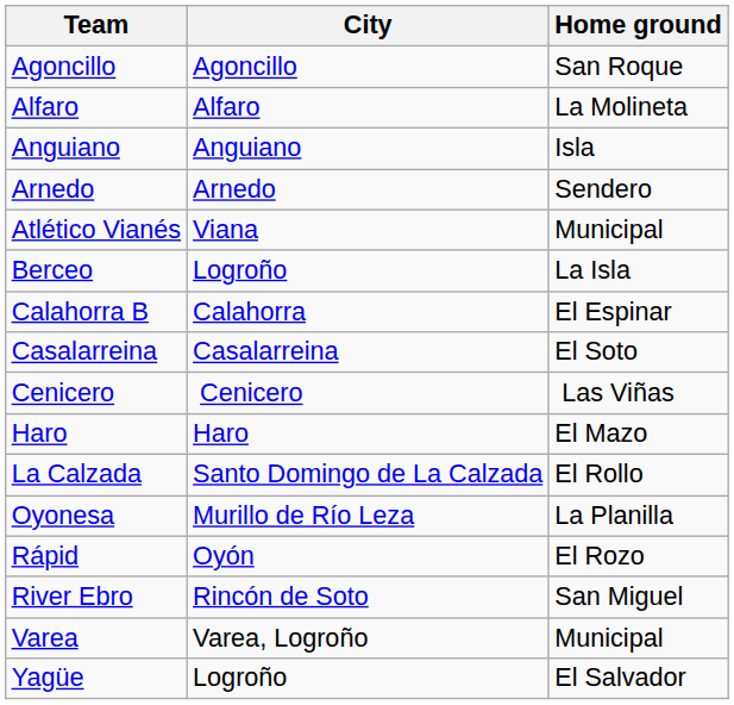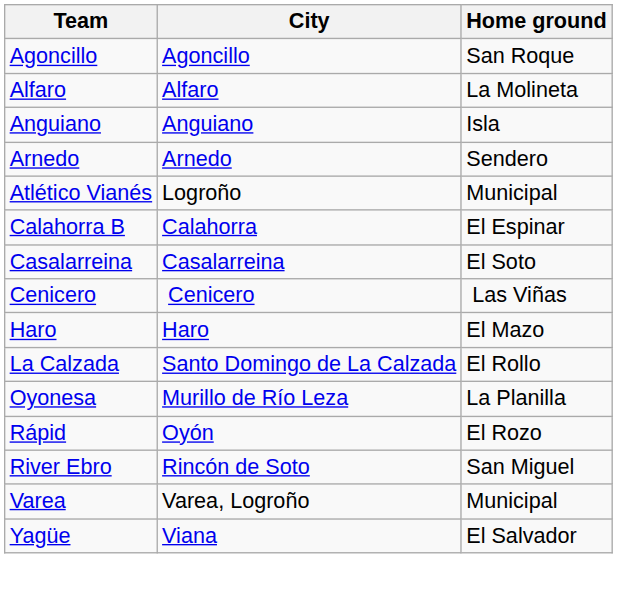 <table class="wikitable sortable">
 <tr>
 <th>Team</th>
 <th>City</th>
 <th>Home ground</th>
 </tr>
 <tr>
 <td><a href='#'>Agoncillo</a></td>
 <td><a href='#'>Agoncillo</a></td>
 <td>San Roque</td>
 </tr>
 <tr>
 <td><a href='#'>Alfaro</a></td>
 <td><a href='#'>Alfaro</a></td>
 <td>La Molineta</td>
 </tr>
 <tr>
 <td><a href='#'>Anguiano</a></td>
 <td><a href='#'>Anguiano</a></td>
 <td>Isla</td>
 </tr>
 <tr>
 <td><a href='#'>Arnedo</a></td>
 <td><a href='#'>Arnedo</a></td>
 <td>Sendero</td>
 </tr>
 <tr>
 <td><a href='#'>Atlético Vianés</a></td>
-<td><a href='#'>Viana</a> </td>
+<td>Logroño</td>
 <td>Municipal</td>
-</tr>
-<tr>
-<td><a href='#'>Berceo</a></td>
-<td><a href='#'>Logroño</a></td>
-<td>La Isla</td>
 </tr>
 <tr>
 <td><a href='#'>Calahorra B</a></td>
 <td><a href='#'>Calahorra</a></td>
 <td>El Espinar</td>
 </tr>
 <tr>
 <td><a href='#'>Casalarreina</a></td>
 <td><a href='#'>Casalarreina</a></td>
 <td>El Soto</td>
 </tr>
 <tr>
 <td><a href='#'>Cenicero</a> </td>
 <td> <a href='#'>Cenicero</a> </td>
 <td> Las Viñas</td>
 </tr>
 <tr>
 <td><a href='#'>Haro</a></td>
 <td><a href='#'>Haro</a></td>
 <td>El Mazo</td>
 </tr>
 <tr>
 <td><a href='#'>La Calzada</a></td>
 <td><a href='#'>Santo Domingo de La Calzada</a></td>
 <td>El Rollo</td>
 </tr>
 <tr>
 <td><a href='#'>Oyonesa</a></td>
 <td><a href='#'>Murillo de Río Leza</a></td>
 <td>La Planilla</td>
 </tr>
 <tr>
 <td><a href='#'>Rápid</a></td>
 <td><a href='#'>Oyón</a> </td>
 <td>El Rozo</td>
 </tr>
 <tr>
 <td><a href='#'>River Ebro</a></td>
 <td><a href='#'>Rincón de Soto</a></td>
 <td>San Miguel</td>
 </tr>
 <tr>
 <td><a href='#'>Varea</a></td>
 <td>Varea, Logroño</td>
 <td>Municipal</td>
 </tr>
 <tr>
 <td><a href='#'>Yagüe</a></td>
-<td>Logroño</td>
+<td><a href='#'>Viana</a> </td>
 <td>El Salvador</td>
 </tr>
 </table>
